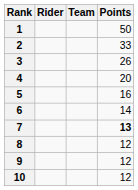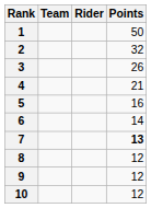 <table class="wikitable" margin-bottom:0;">
 <tr>
 <th scope="col">Rank</th>
+<th scope="col">Team</th>
 <th scope="col">Rider</th>
-<th scope="col">Team</th>
 <th scope="col">Points</th>
 </tr>
 <tr>
 <th scope="row">1</th>
+<td></td>
 <td> </td>
-<td></td>
 <td align="right">50</td>
 </tr>
 <tr>
 <th scope="row">2</th>
 <td></td>
 <td></td>
-<td align="right">33</td>
+<td align="right">32</td>
 </tr>
 <tr>
 <th scope="row">3</th>
 <td></td>
 <td></td>
 <td align="right">26</td>
 </tr>
 <tr>
 <th scope="row">4</th>
 <td></td>
 <td></td>
-<td align="right">20</td>
+<td align="right">21</td>
 </tr>
 <tr>
 <th scope="row">5</th>
 <td></td>
 <td></td>
 <td align="right">16</td>
 </tr>
 <tr>
 <th scope="row">6</th>
+<td></td>
 <td> </td>
-<td></td>
 <td align="right">14</td>
 </tr>
 <tr>
 <th scope="row">7</th>
 <td></td>
 <td></td>
 <td align="right"><strong>13</strong></td>
 </tr>
 <tr>
 <th scope="row">8</th>
 <td></td>
 <td></td>
 <td align="right">12</td>
 </tr>
 <tr>
 <th scope="row">9</th>
 <td></td>
 <td></td>
 <td align="right">12</td>
 </tr>
 <tr>
 <th scope="row">10</th>
 <td></td>
 <td></td>
 <td align="right">12</td>
 </tr>
 </table>
